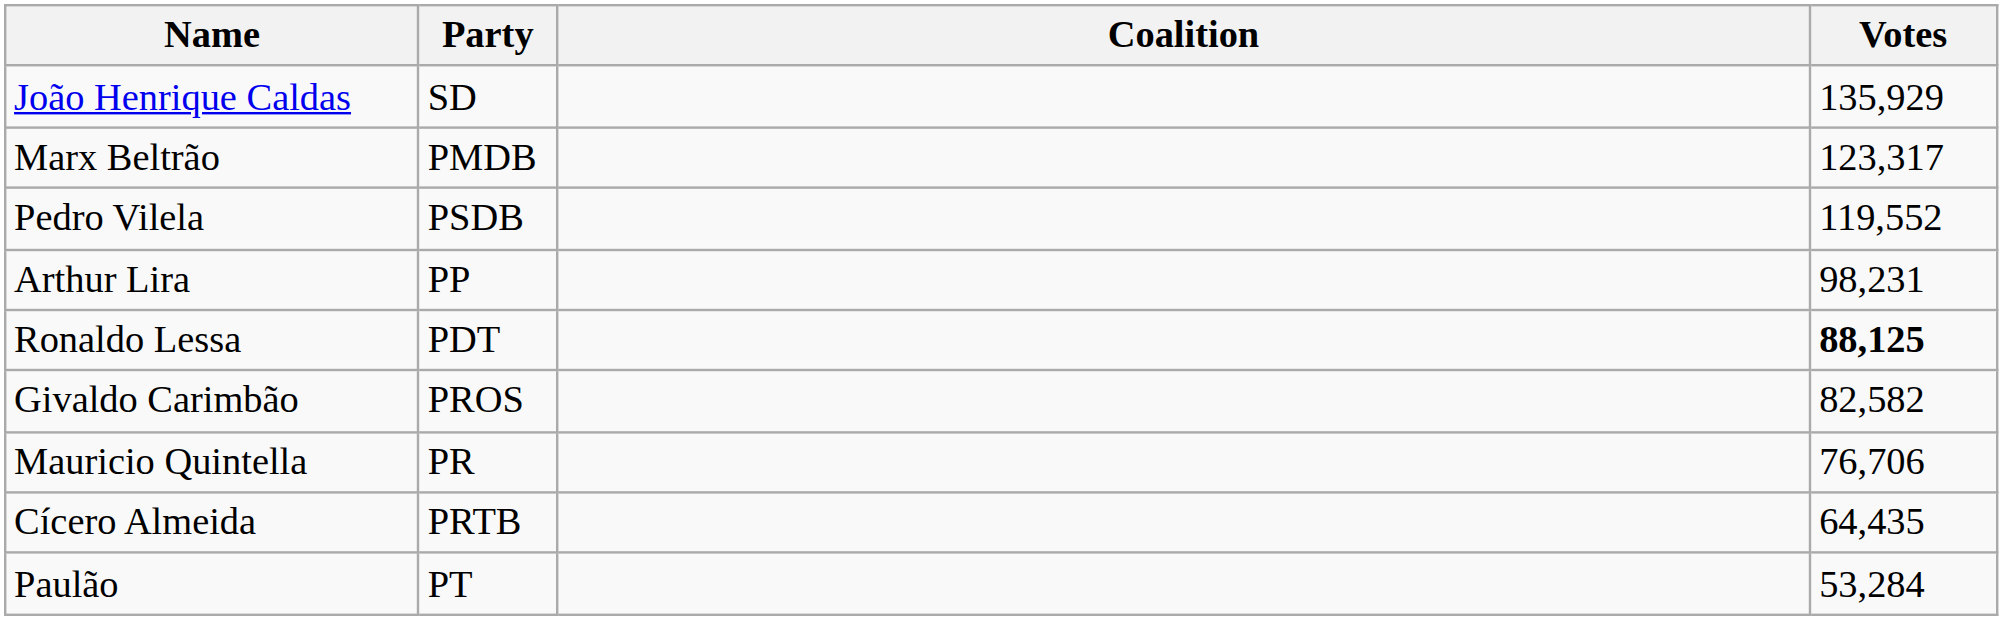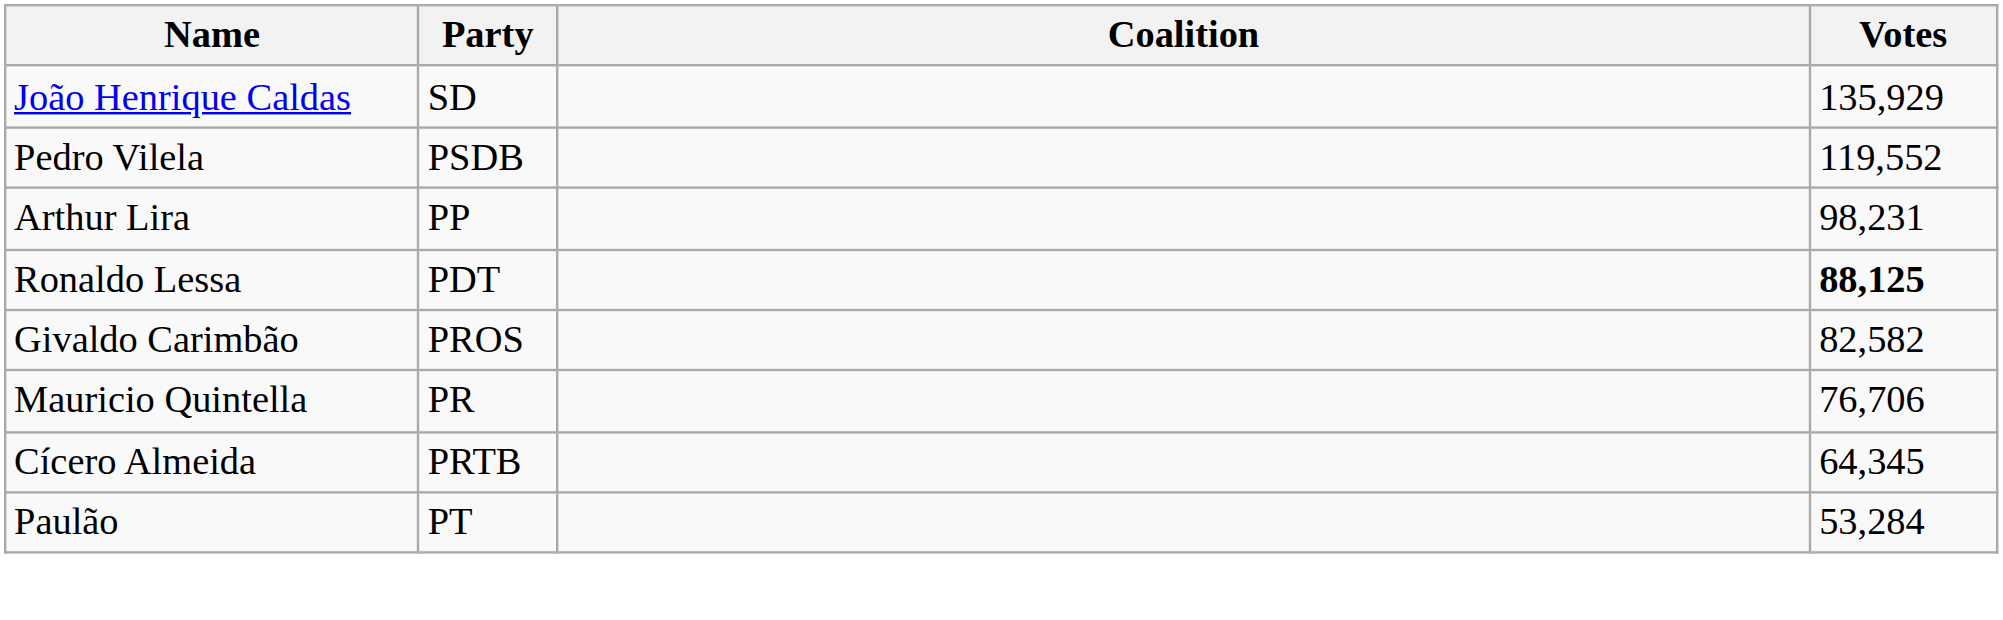 <table class="wikitable sortable">
 <tr>
 <th style="width:165px;">Name</th>
 <th style="width:50px;">Party</th>
 <th style="width:515px;">Coalition</th>
 <th style="width:70px;">Votes</th>
 </tr>
 <tr>
 <td><a href='#'>João Henrique Caldas</a></td>
 <td>SD</td>
 <td></td>
 <td>135,929</td>
-</tr>
-<tr>
-<td>Marx Beltrão</td>
-<td>PMDB</td>
-<td></td>
-<td>123,317</td>
 </tr>
 <tr>
 <td>Pedro Vilela</td>
 <td>PSDB</td>
 <td></td>
 <td>119,552</td>
 </tr>
 <tr>
 <td>Arthur Lira</td>
 <td>PP</td>
 <td></td>
 <td>98,231</td>
 </tr>
 <tr>
 <td>Ronaldo Lessa</td>
 <td>PDT</td>
 <td></td>
 <td><strong>88,125</strong></td>
 </tr>
 <tr>
 <td>Givaldo Carimbão</td>
 <td>PROS</td>
 <td></td>
 <td>82,582</td>
 </tr>
 <tr>
 <td>Mauricio Quintella</td>
 <td>PR</td>
 <td></td>
 <td>76,706</td>
 </tr>
 <tr>
 <td>Cícero Almeida</td>
 <td>PRTB</td>
 <td></td>
-<td>64,435</td>
+<td>64,345</td>
 </tr>
 <tr>
 <td>Paulão</td>
 <td>PT</td>
 <td></td>
 <td>53,284</td>
 </tr>
 </table>
